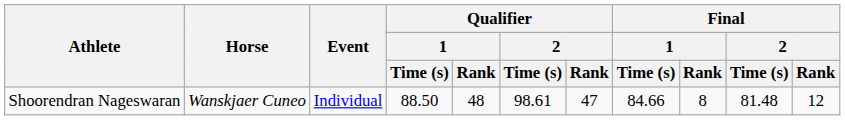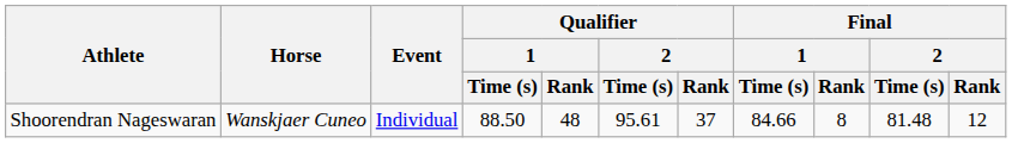 <table class=wikitable style="text-align:center; font-size:90%">
 <tr>
 <th rowspan="3">Athlete</th>
 <th rowspan="3">Horse</th>
 <th rowspan="3">Event</th>
 <th colspan="4">Qualifier</th>
 <th colspan="4">Final</th>
 </tr>
 <tr>
 <th colspan="2">1</th>
 <th colspan="2">2</th>
 <th colspan="2">1</th>
 <th colspan="2">2</th>
 </tr>
 <tr>
 <th>Time (s)</th>
 <th>Rank</th>
 <th>Time (s)</th>
 <th>Rank</th>
 <th>Time (s)</th>
 <th>Rank</th>
 <th>Time (s)</th>
 <th>Rank</th>
 </tr>
 <tr>
 <td align="left">Shoorendran Nageswaran</td>
 <td align="left"><em>Wanskjaer Cuneo</em></td>
 <td align="left"><a href='#'>Individual</a></td>
 <td>88.50</td>
 <td>48 <strong></strong></td>
-<td>98.61</td>
-<td>47 <strong></strong></td>
+<td>95.61</td>
+<td>37 <strong></strong></td>
 <td>84.66</td>
 <td>8 <strong></strong></td>
 <td>81.48</td>
 <td>12</td>
 </tr>
 </table>
